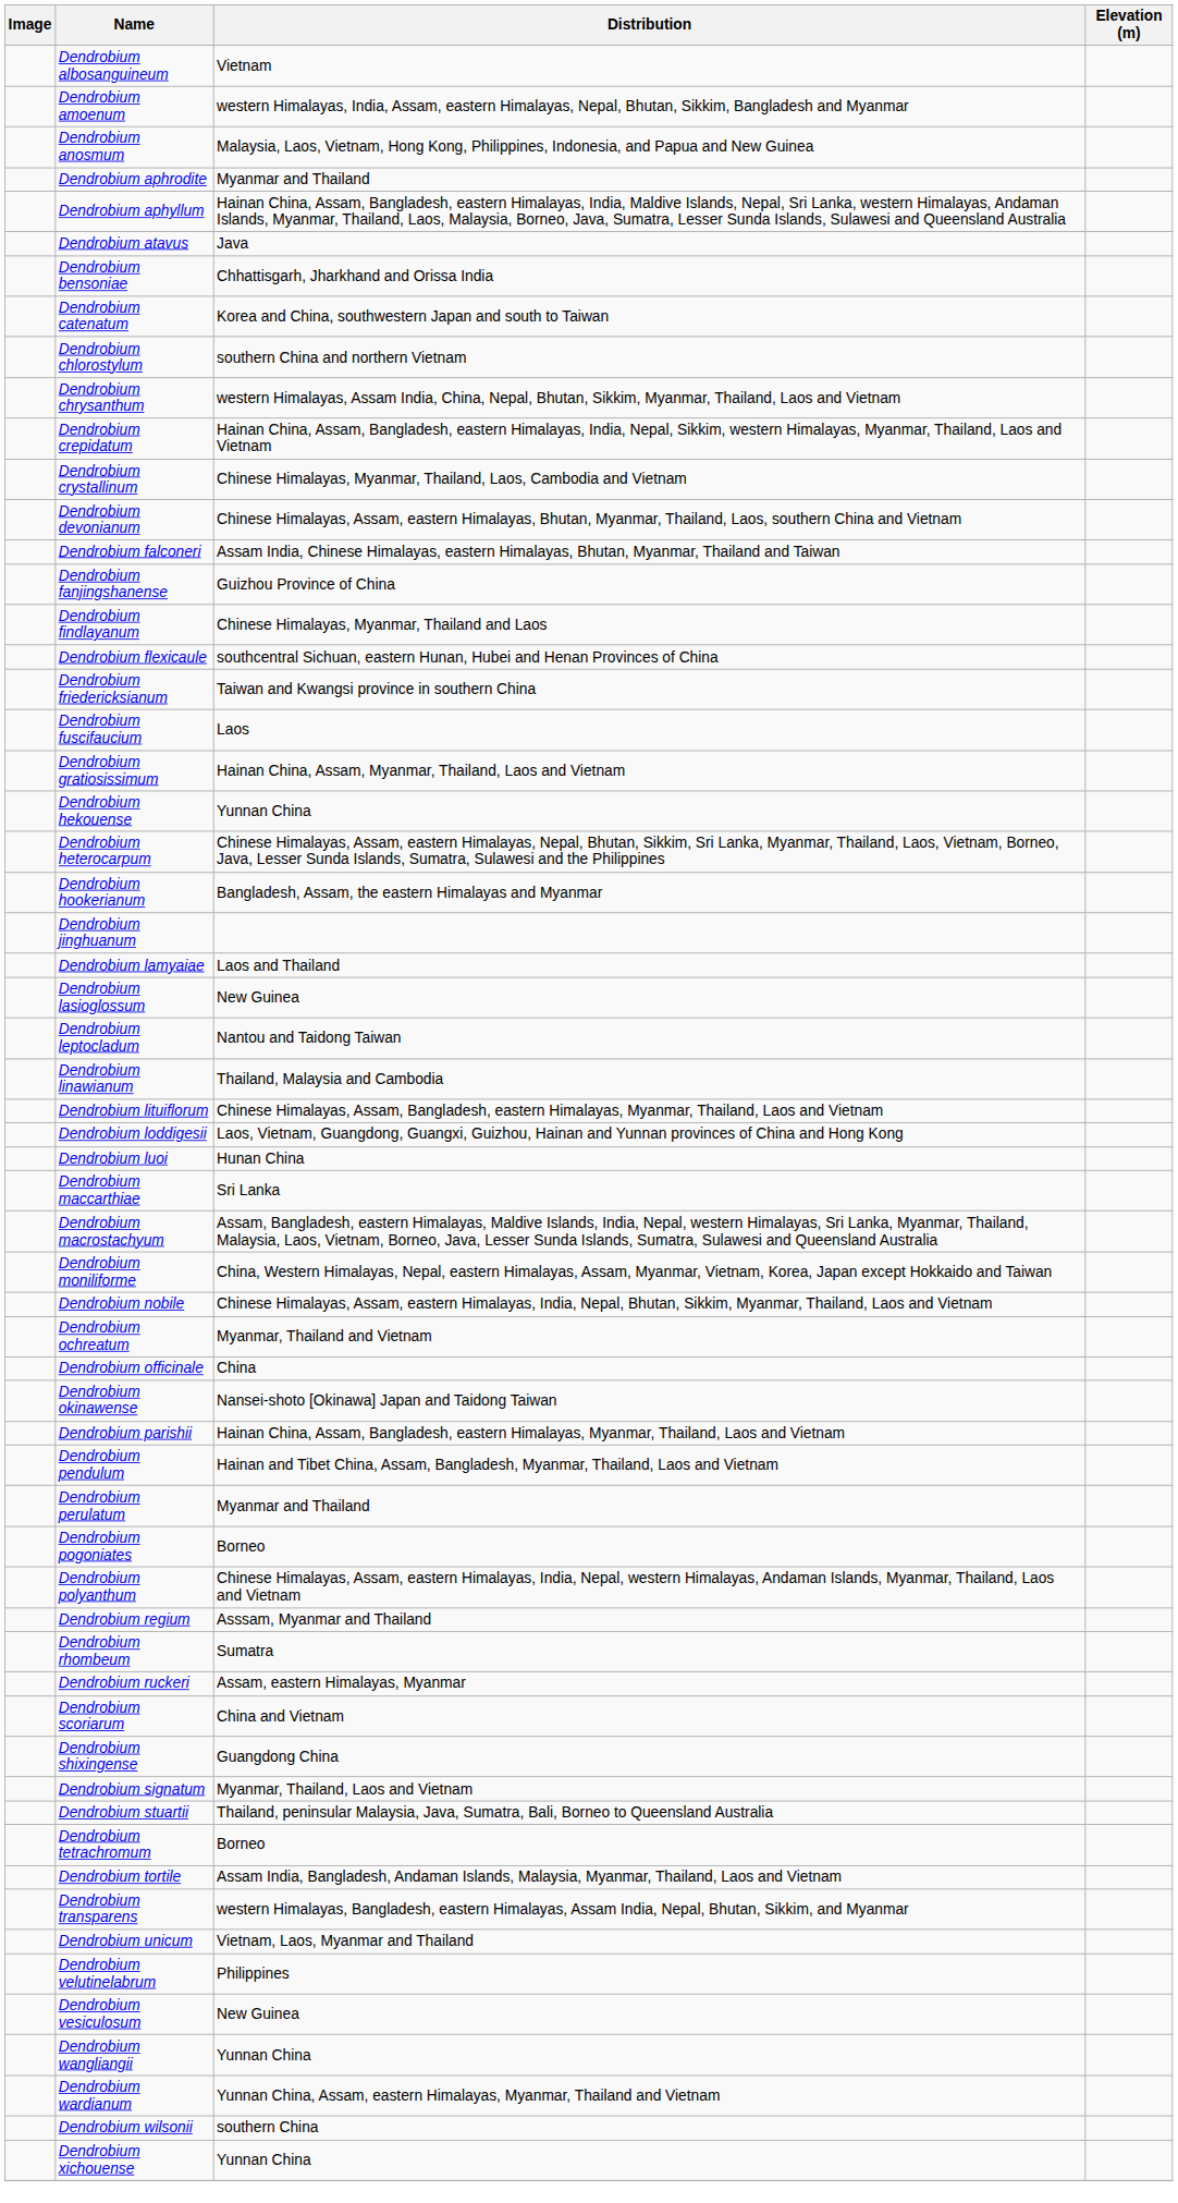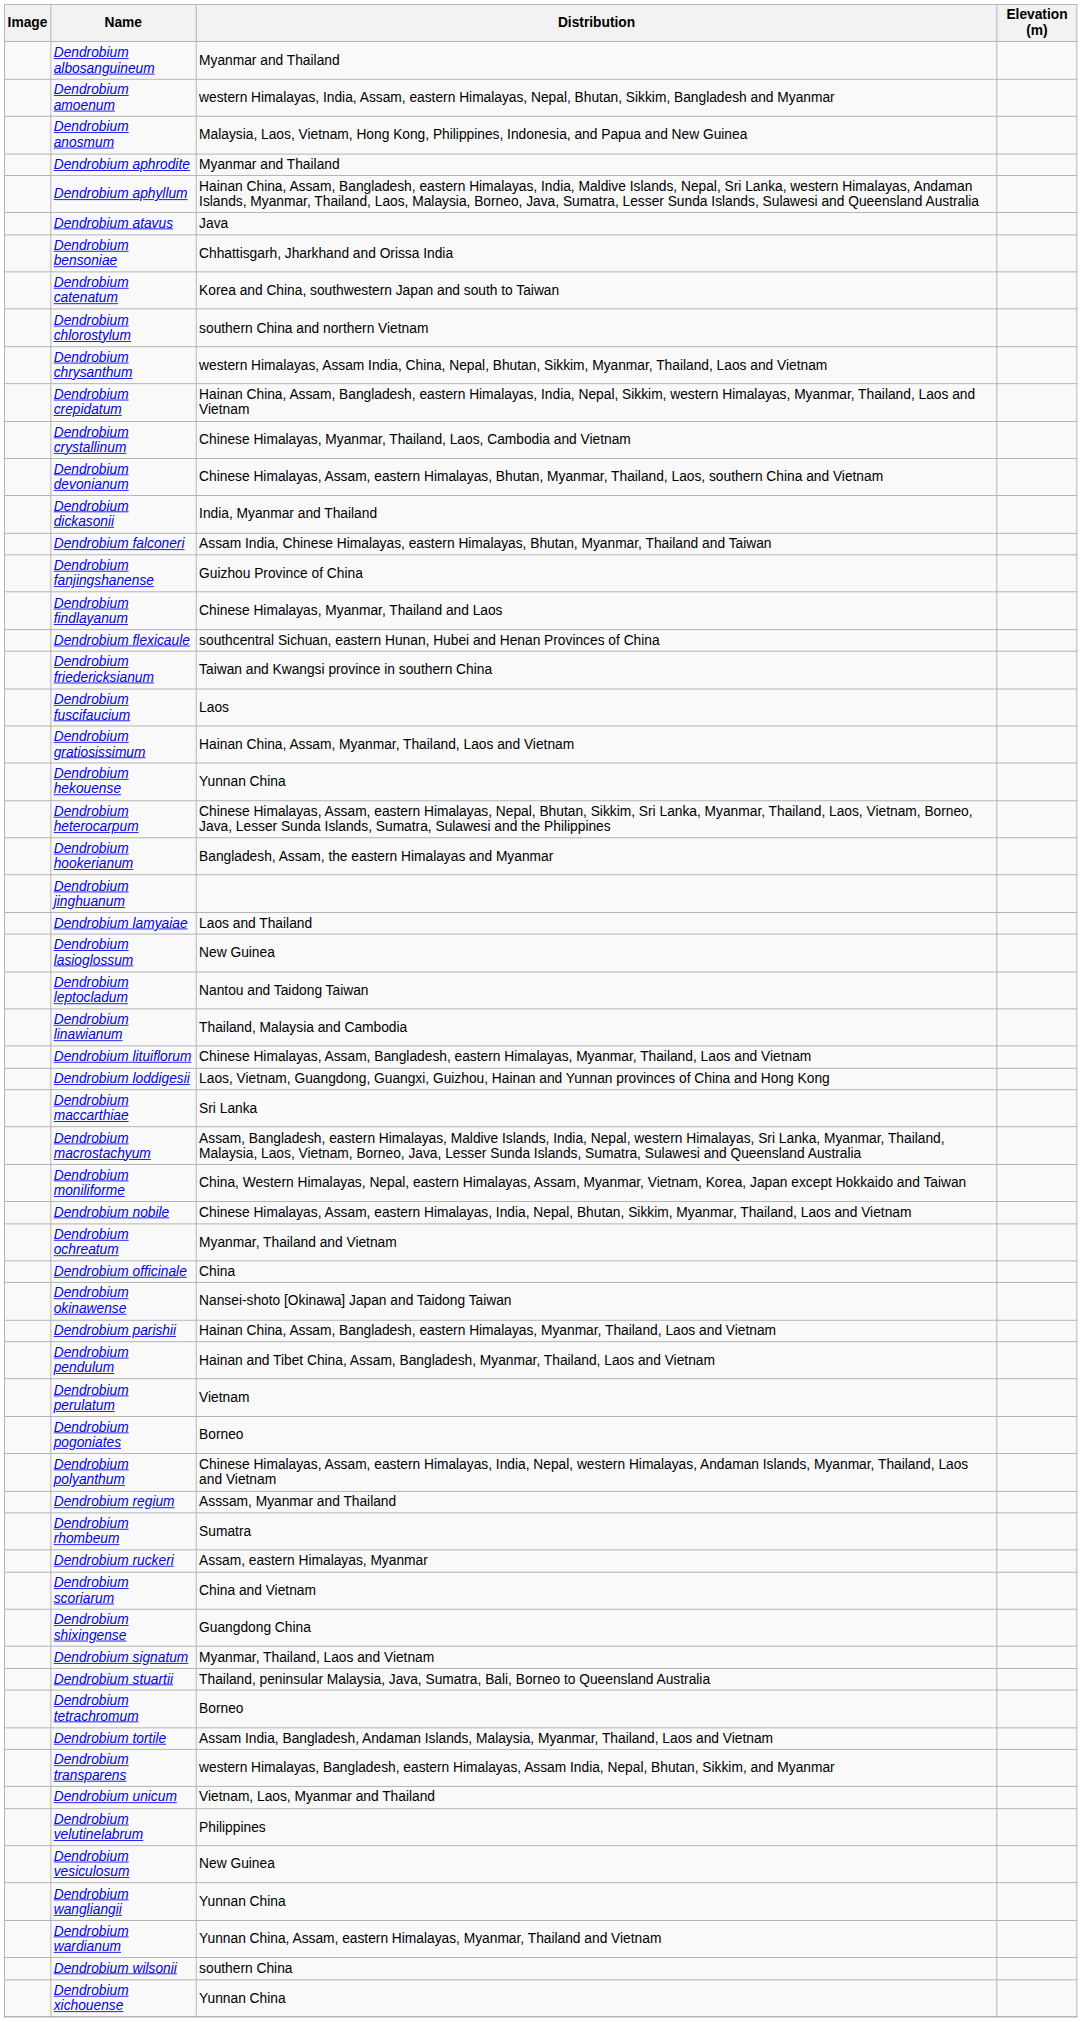 <table class="wikitable collapsible">
 <tr>
 <th>Image</th>
 <th>Name</th>
 <th>Distribution</th>
 <th>Elevation (m)</th>
 </tr>
 <tr>
 <td></td>
 <td><em><a href='#'>Dendrobium albosanguineum</a></em> </td>
-<td>Vietnam</td>
+<td>Myanmar and Thailand</td>
 <td></td>
 </tr>
 <tr>
 <td></td>
 <td><em><a href='#'>Dendrobium amoenum</a></em> </td>
 <td>western Himalayas, India, Assam, eastern Himalayas, Nepal, Bhutan, Sikkim, Bangladesh and Myanmar</td>
 <td></td>
 </tr>
 <tr>
 <td></td>
 <td><em><a href='#'>Dendrobium anosmum</a></em> </td>
 <td>Malaysia, Laos, Vietnam, Hong Kong, Philippines, Indonesia, and Papua and New Guinea</td>
 <td></td>
 </tr>
 <tr>
 <td></td>
 <td><em><a href='#'>Dendrobium aphrodite</a></em> </td>
 <td>Myanmar and Thailand</td>
 <td></td>
 </tr>
 <tr>
 <td></td>
 <td><em><a href='#'>Dendrobium aphyllum</a></em> </td>
 <td>Hainan China, Assam, Bangladesh, eastern Himalayas, India, Maldive Islands, Nepal, Sri Lanka, western Himalayas, Andaman Islands, Myanmar, Thailand, Laos, Malaysia, Borneo, Java, Sumatra, Lesser Sunda Islands, Sulawesi and Queensland Australia</td>
 <td></td>
 </tr>
 <tr>
 <td></td>
 <td><em><a href='#'>Dendrobium atavus</a></em> </td>
 <td>Java</td>
 <td></td>
 </tr>
 <tr>
 <td></td>
 <td><em><a href='#'>Dendrobium bensoniae</a></em> </td>
 <td>Chhattisgarh, Jharkhand and Orissa India</td>
 <td></td>
 </tr>
 <tr>
 <td></td>
 <td><em><a href='#'>Dendrobium catenatum</a></em> </td>
 <td>Korea and China, southwestern Japan and south to Taiwan</td>
 <td></td>
 </tr>
 <tr>
 <td></td>
 <td><em><a href='#'>Dendrobium chlorostylum</a></em> </td>
 <td>southern China and northern Vietnam</td>
 <td></td>
 </tr>
 <tr>
 <td></td>
 <td><em><a href='#'>Dendrobium chrysanthum</a></em> </td>
 <td>western Himalayas, Assam India, China, Nepal, Bhutan, Sikkim, Myanmar, Thailand, Laos and Vietnam</td>
 <td></td>
 </tr>
 <tr>
 <td></td>
 <td><em><a href='#'>Dendrobium crepidatum</a></em> </td>
 <td>Hainan China, Assam, Bangladesh, eastern Himalayas, India, Nepal, Sikkim, western Himalayas, Myanmar, Thailand, Laos and Vietnam</td>
 <td></td>
 </tr>
 <tr>
 <td></td>
 <td><em><a href='#'>Dendrobium crystallinum</a></em> </td>
 <td>Chinese Himalayas, Myanmar, Thailand, Laos, Cambodia and Vietnam</td>
 <td></td>
 </tr>
 <tr>
 <td></td>
 <td><em><a href='#'>Dendrobium devonianum</a></em> </td>
 <td>Chinese Himalayas, Assam, eastern Himalayas, Bhutan, Myanmar, Thailand, Laos, southern China and Vietnam</td>
+<td></td>
+</tr>
+<tr>
+<td></td>
+<td><em><a href='#'>Dendrobium dickasonii</a></em> </td>
+<td>India, Myanmar and Thailand</td>
 <td></td>
 </tr>
 <tr>
 <td></td>
 <td><em><a href='#'>Dendrobium falconeri</a></em> </td>
 <td>Assam India, Chinese Himalayas, eastern Himalayas, Bhutan, Myanmar, Thailand and Taiwan</td>
 <td></td>
 </tr>
 <tr>
 <td></td>
 <td><em><a href='#'>Dendrobium fanjingshanense</a></em> </td>
 <td>Guizhou Province of China</td>
 <td></td>
 </tr>
 <tr>
 <td></td>
 <td><em><a href='#'>Dendrobium findlayanum</a></em> </td>
 <td>Chinese Himalayas, Myanmar, Thailand and Laos</td>
 <td></td>
 </tr>
 <tr>
 <td></td>
 <td><em><a href='#'>Dendrobium flexicaule</a></em> </td>
 <td>southcentral Sichuan, eastern Hunan, Hubei and Henan Provinces of China</td>
 <td></td>
 </tr>
 <tr>
 <td></td>
 <td><em><a href='#'>Dendrobium friedericksianum</a></em> </td>
 <td>Taiwan and Kwangsi province in southern China</td>
 <td></td>
 </tr>
 <tr>
 <td></td>
 <td><em><a href='#'>Dendrobium fuscifaucium</a></em> </td>
 <td>Laos</td>
 <td></td>
 </tr>
 <tr>
 <td></td>
 <td><em><a href='#'>Dendrobium gratiosissimum</a></em> </td>
 <td>Hainan China, Assam, Myanmar, Thailand, Laos and Vietnam</td>
 <td></td>
 </tr>
 <tr>
 <td></td>
 <td><em><a href='#'>Dendrobium hekouense</a></em> </td>
 <td>Yunnan China</td>
 <td></td>
 </tr>
 <tr>
 <td></td>
 <td><em><a href='#'>Dendrobium heterocarpum</a></em> </td>
 <td>Chinese Himalayas, Assam, eastern Himalayas, Nepal, Bhutan, Sikkim, Sri Lanka, Myanmar, Thailand, Laos, Vietnam, Borneo, Java, Lesser Sunda Islands, Sumatra, Sulawesi and the Philippines</td>
 <td></td>
 </tr>
 <tr>
 <td></td>
 <td><em><a href='#'>Dendrobium hookerianum</a></em> </td>
 <td>Bangladesh, Assam, the eastern Himalayas and Myanmar</td>
 <td></td>
 </tr>
 <tr>
 <td></td>
 <td><em><a href='#'>Dendrobium jinghuanum</a></em> </td>
 <td China (Yunnan)></td>
 </tr>
 <tr>
 <td></td>
 <td><em><a href='#'>Dendrobium lamyaiae</a></em> </td>
 <td>Laos and Thailand</td>
 <td></td>
 </tr>
 <tr>
 <td></td>
 <td><em><a href='#'>Dendrobium lasioglossum</a></em> </td>
 <td>New Guinea</td>
 <td></td>
 </tr>
 <tr>
 <td></td>
 <td><em><a href='#'>Dendrobium leptocladum</a></em> </td>
 <td>Nantou and Taidong Taiwan</td>
 <td></td>
 </tr>
 <tr>
 <td></td>
 <td><em><a href='#'>Dendrobium linawianum</a></em> </td>
 <td>Thailand, Malaysia and Cambodia</td>
 <td></td>
 </tr>
 <tr>
 <td></td>
 <td><em><a href='#'>Dendrobium lituiflorum</a></em> </td>
 <td>Chinese Himalayas, Assam, Bangladesh, eastern Himalayas, Myanmar, Thailand, Laos and Vietnam</td>
 <td></td>
 </tr>
 <tr>
 <td></td>
 <td><em><a href='#'>Dendrobium loddigesii</a></em> </td>
 <td>Laos, Vietnam, Guangdong, Guangxi, Guizhou, Hainan and Yunnan provinces of China and Hong Kong</td>
 <td></td>
 </tr>
 <tr>
 <td></td>
-<td><em><a href='#'>Dendrobium luoi</a></em> </td>
-<td>Hunan China</td>
-<td></td>
-</tr>
-<tr>
-<td></td>
 <td><em><a href='#'>Dendrobium maccarthiae</a></em> </td>
 <td>Sri Lanka</td>
 <td></td>
 </tr>
 <tr>
 <td></td>
 <td><em><a href='#'>Dendrobium macrostachyum</a></em> </td>
 <td>Assam, Bangladesh, eastern Himalayas, Maldive Islands, India, Nepal, western Himalayas, Sri Lanka, Myanmar, Thailand, Malaysia, Laos, Vietnam, Borneo, Java, Lesser Sunda Islands, Sumatra, Sulawesi and Queensland Australia</td>
 <td></td>
 </tr>
 <tr>
 <td></td>
 <td><em><a href='#'>Dendrobium moniliforme</a></em> </td>
 <td>China, Western Himalayas, Nepal, eastern Himalayas, Assam, Myanmar, Vietnam, Korea, Japan except Hokkaido and Taiwan</td>
 <td></td>
 </tr>
 <tr>
 <td></td>
 <td><em><a href='#'>Dendrobium nobile</a></em> </td>
 <td>Chinese Himalayas, Assam, eastern Himalayas, India, Nepal, Bhutan, Sikkim, Myanmar, Thailand, Laos and Vietnam</td>
 <td></td>
 </tr>
 <tr>
 <td></td>
 <td><em><a href='#'>Dendrobium ochreatum</a></em> </td>
 <td>Myanmar, Thailand and Vietnam</td>
 <td></td>
 </tr>
 <tr>
 <td></td>
 <td><em><a href='#'>Dendrobium officinale</a></em> </td>
 <td>China</td>
 <td></td>
 </tr>
 <tr>
 <td></td>
 <td><em><a href='#'>Dendrobium okinawense</a></em> </td>
 <td>Nansei-shoto [Okinawa] Japan and Taidong Taiwan</td>
 <td></td>
 </tr>
 <tr>
 <td></td>
 <td><em><a href='#'>Dendrobium parishii</a></em> </td>
 <td>Hainan China, Assam, Bangladesh, eastern Himalayas, Myanmar, Thailand, Laos and Vietnam</td>
 <td></td>
 </tr>
 <tr>
 <td></td>
 <td><em><a href='#'>Dendrobium pendulum</a></em> </td>
 <td>Hainan and Tibet China, Assam, Bangladesh, Myanmar, Thailand, Laos and Vietnam</td>
 <td></td>
 </tr>
 <tr>
 <td></td>
 <td><em><a href='#'>Dendrobium perulatum</a></em> </td>
-<td>Myanmar and Thailand</td>
+<td>Vietnam</td>
 <td></td>
 </tr>
 <tr>
 <td></td>
 <td><em><a href='#'>Dendrobium pogoniates</a></em> </td>
 <td>Borneo</td>
 <td></td>
 </tr>
 <tr>
 <td></td>
 <td><em><a href='#'>Dendrobium polyanthum</a></em> </td>
 <td>Chinese Himalayas, Assam, eastern Himalayas, India, Nepal, western Himalayas, Andaman Islands, Myanmar, Thailand, Laos and Vietnam</td>
 <td></td>
 </tr>
 <tr>
 <td></td>
 <td><em><a href='#'>Dendrobium regium</a></em> </td>
 <td>Asssam, Myanmar and Thailand</td>
 <td></td>
 </tr>
 <tr>
 <td></td>
 <td><em><a href='#'>Dendrobium rhombeum</a></em> </td>
 <td>Sumatra</td>
 <td></td>
 </tr>
 <tr>
 <td></td>
 <td><em><a href='#'>Dendrobium ruckeri</a></em> </td>
 <td>Assam, eastern Himalayas, Myanmar</td>
 <td></td>
 </tr>
 <tr>
 <td></td>
 <td><em><a href='#'>Dendrobium scoriarum</a></em> </td>
 <td>China and Vietnam</td>
 <td></td>
 </tr>
 <tr>
 <td></td>
 <td><em><a href='#'>Dendrobium shixingense</a></em> </td>
 <td>Guangdong China</td>
 <td></td>
 </tr>
 <tr>
 <td></td>
 <td><em><a href='#'>Dendrobium signatum</a></em> </td>
 <td>Myanmar, Thailand, Laos and Vietnam</td>
 <td></td>
 </tr>
 <tr>
 <td></td>
 <td><em><a href='#'>Dendrobium stuartii</a></em> </td>
 <td>Thailand, peninsular Malaysia, Java, Sumatra, Bali, Borneo to Queensland Australia</td>
 <td></td>
 </tr>
 <tr>
 <td></td>
 <td><em><a href='#'>Dendrobium tetrachromum</a></em> </td>
 <td>Borneo</td>
 <td></td>
 </tr>
 <tr>
 <td></td>
 <td><em><a href='#'>Dendrobium tortile</a></em> </td>
 <td>Assam India, Bangladesh, Andaman Islands, Malaysia, Myanmar, Thailand, Laos and Vietnam</td>
 <td></td>
 </tr>
 <tr>
 <td></td>
 <td><em><a href='#'>Dendrobium transparens</a></em> </td>
 <td>western Himalayas, Bangladesh, eastern Himalayas, Assam India, Nepal, Bhutan, Sikkim, and Myanmar</td>
 <td></td>
 </tr>
 <tr>
 <td></td>
 <td><em><a href='#'>Dendrobium unicum</a></em> </td>
 <td>Vietnam, Laos, Myanmar and Thailand</td>
 <td></td>
 </tr>
 <tr>
 <td></td>
 <td><em><a href='#'>Dendrobium velutinelabrum</a></em> </td>
 <td>Philippines</td>
 <td></td>
 </tr>
 <tr>
 <td></td>
 <td><em><a href='#'>Dendrobium vesiculosum</a></em> </td>
 <td>New Guinea</td>
 <td></td>
 </tr>
 <tr>
 <td></td>
 <td><em><a href='#'>Dendrobium wangliangii</a></em> </td>
 <td>Yunnan  China</td>
 <td></td>
 </tr>
 <tr>
 <td></td>
 <td><em><a href='#'>Dendrobium wardianum</a></em> </td>
 <td>Yunnan China, Assam, eastern Himalayas, Myanmar, Thailand and Vietnam</td>
 <td></td>
 </tr>
 <tr>
 <td></td>
 <td><em><a href='#'>Dendrobium wilsonii</a></em> </td>
 <td>southern China</td>
 <td></td>
 </tr>
 <tr>
 <td></td>
 <td><em><a href='#'>Dendrobium xichouense</a></em> </td>
 <td>Yunnan China</td>
 <td></td>
 </tr>
 <tr>
 </tr>
 </table>
